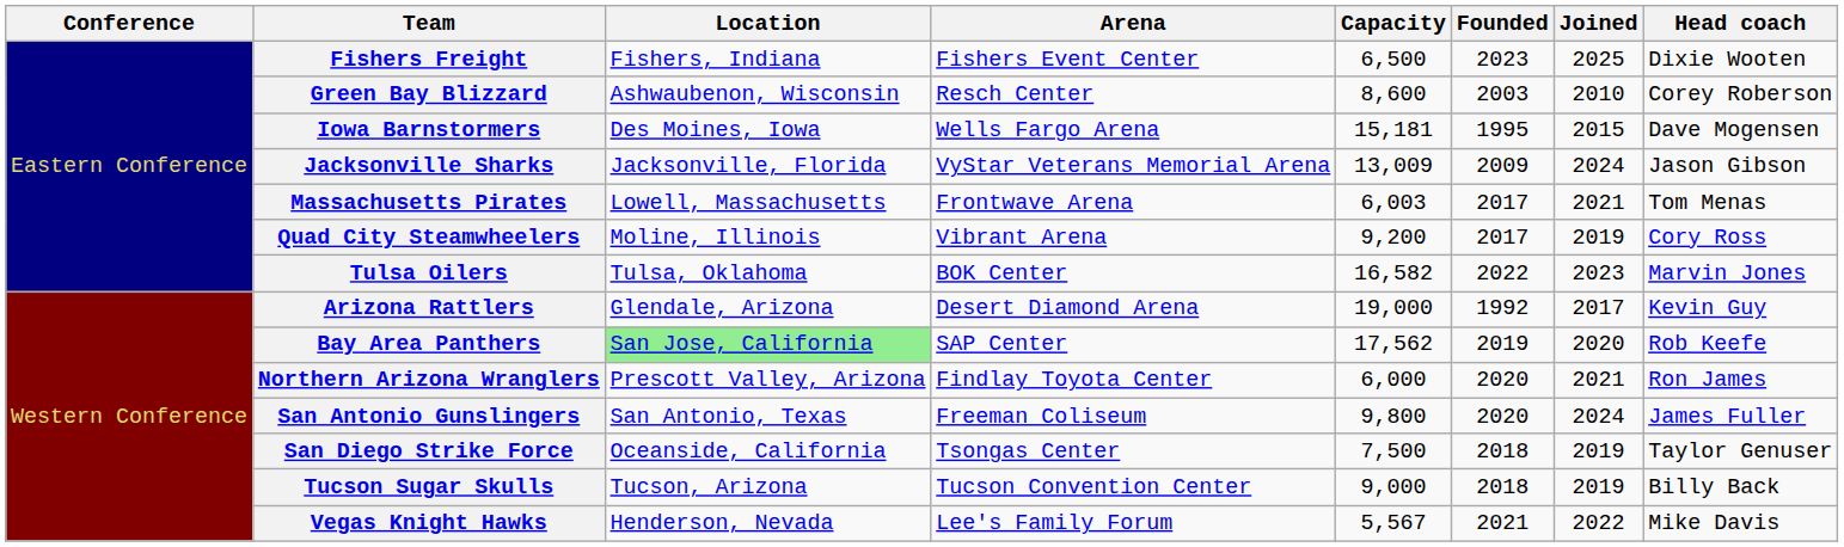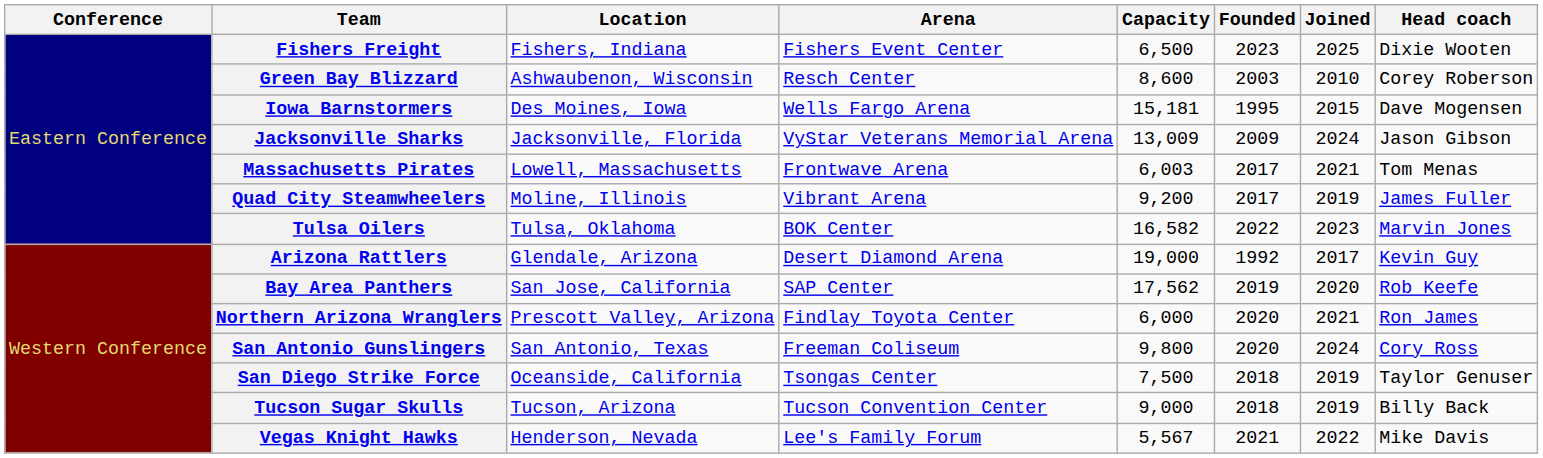 <table class="wikitable sortable plainrowheaders" style="text-align:left">
 <tr>
 <th scope="col">Conference</th>
 <th scope="col">Team</th>
 <th scope="col">Location</th>
 <th scope="col">Arena</th>
 <th scope="col">Capacity</th>
 <th scope="col">Founded</th>
 <th scope="col">Joined</th>
 <th scope="col">Head coach</th>
 </tr>
 <tr>
 <td rowspan="7" style="color:#E4D96F; background-color:#000080">Eastern Conference</td>
 <th scope="row"><strong><a href='#'>Fishers Freight</a></strong></th>
 <td><a href='#'>Fishers, Indiana</a></td>
 <td><a href='#'>Fishers Event Center</a></td>
 <td align=center>6,500</td>
 <td align=center>2023</td>
 <td align=center>2025</td>
 <td>Dixie Wooten</td>
 </tr>
 <tr>
 <th scope="row"><strong><a href='#'>Green Bay Blizzard</a></strong></th>
 <td><a href='#'>Ashwaubenon, Wisconsin</a></td>
 <td><a href='#'>Resch Center</a></td>
 <td align=center>8,600</td>
 <td align=center>2003</td>
 <td align=center>2010</td>
 <td>Corey Roberson</td>
 </tr>
 <tr>
 <th scope="row"><strong><a href='#'>Iowa Barnstormers</a></strong></th>
 <td><a href='#'>Des Moines, Iowa</a></td>
 <td><a href='#'>Wells Fargo Arena</a></td>
 <td align=center>15,181</td>
 <td align=center>1995</td>
 <td align=center>2015</td>
 <td>Dave Mogensen</td>
 </tr>
 <tr>
 <th scope="row"><strong><a href='#'>Jacksonville Sharks</a></strong></th>
 <td><a href='#'>Jacksonville, Florida</a></td>
 <td><a href='#'>VyStar Veterans Memorial Arena</a></td>
 <td align=center>13,009</td>
 <td align=center>2009</td>
 <td align=center>2024</td>
 <td>Jason Gibson</td>
 </tr>
 <tr>
 <th scope="row"><strong><a href='#'>Massachusetts Pirates</a></strong></th>
 <td><a href='#'>Lowell, Massachusetts</a></td>
 <td><a href='#'>Frontwave Arena</a></td>
 <td align=center>6,003</td>
 <td align=center>2017</td>
 <td align=center>2021</td>
 <td>Tom Menas</td>
 </tr>
 <tr>
 <th scope="row"><strong><a href='#'>Quad City Steamwheelers</a></strong></th>
 <td><a href='#'>Moline, Illinois</a></td>
 <td><a href='#'>Vibrant Arena</a></td>
 <td align=center>9,200</td>
 <td align=center>2017</td>
 <td align=center>2019</td>
-<td><a href='#'>Cory Ross</a></td>
+<td><a href='#'>James Fuller</a></td>
 </tr>
 <tr>
 <th scope="row"><strong><a href='#'>Tulsa Oilers</a></strong></th>
 <td><a href='#'>Tulsa, Oklahoma</a></td>
 <td><a href='#'>BOK Center</a></td>
 <td align=center>16,582</td>
 <td align=center>2022</td>
 <td align=center>2023</td>
 <td><a href='#'>Marvin Jones</a></td>
 </tr>
 <tr>
 <td rowspan="7" style="color:#E4D96F; background-color:#800000">Western Conference</td>
 <th scope="row"><strong><a href='#'>Arizona Rattlers</a></strong></th>
 <td><a href='#'>Glendale, Arizona</a></td>
 <td><a href='#'>Desert Diamond Arena</a></td>
 <td align=center>19,000</td>
 <td align=center>1992</td>
 <td align=center>2017</td>
 <td><a href='#'>Kevin Guy</a></td>
 </tr>
 <tr>
 <th scope="row"><strong><a href='#'>Bay Area Panthers</a></strong></th>
-<td style="background: lightgreen;"><a href='#'>San Jose, California</a></td>
+<td><a href='#'>San Jose, California</a></td>
 <td><a href='#'>SAP Center</a></td>
 <td align=center>17,562</td>
 <td align=center>2019</td>
 <td align=center>2020</td>
 <td><a href='#'>Rob Keefe</a></td>
 </tr>
 <tr>
 <th scope="row"><strong><a href='#'>Northern Arizona Wranglers</a></strong></th>
 <td><a href='#'>Prescott Valley, Arizona</a></td>
 <td><a href='#'>Findlay Toyota Center</a></td>
 <td align=center>6,000</td>
 <td align=center>2020</td>
 <td align=center>2021</td>
 <td><a href='#'>Ron James</a></td>
 </tr>
 <tr>
 <th scope="row"><strong><a href='#'>San Antonio Gunslingers</a></strong></th>
 <td><a href='#'>San Antonio, Texas</a></td>
 <td><a href='#'>Freeman Coliseum</a></td>
 <td align=center>9,800</td>
 <td align=center>2020</td>
 <td align=center>2024</td>
-<td><a href='#'>James Fuller</a></td>
+<td><a href='#'>Cory Ross</a></td>
 </tr>
 <tr>
 <th scope="row"><strong><a href='#'>San Diego Strike Force</a></strong></th>
 <td><a href='#'>Oceanside, California</a></td>
 <td><a href='#'>Tsongas Center</a></td>
 <td align=center>7,500</td>
 <td align=center>2018</td>
 <td align=center>2019</td>
 <td>Taylor Genuser</td>
 </tr>
 <tr>
 <th scope="row"><strong><a href='#'>Tucson Sugar Skulls</a></strong></th>
 <td><a href='#'>Tucson, Arizona</a></td>
 <td><a href='#'>Tucson Convention Center</a></td>
 <td align=center>9,000</td>
 <td align=center>2018</td>
 <td align=center>2019</td>
 <td>Billy Back</td>
 </tr>
 <tr>
 <th scope="row"><strong><a href='#'>Vegas Knight Hawks</a></strong></th>
 <td><a href='#'>Henderson, Nevada</a></td>
 <td><a href='#'>Lee's Family Forum</a></td>
 <td align=center>5,567</td>
 <td align=center>2021</td>
 <td align=center>2022</td>
 <td>Mike Davis</td>
 </tr>
 </table>
